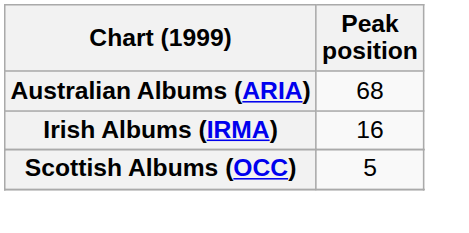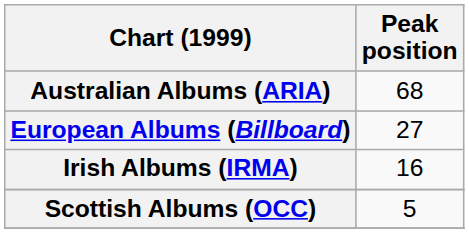 <table class="wikitable sortable plainrowheaders">
 <tr>
 <th>Chart (1999)</th>
 <th>Peak<br>position</th>
 </tr>
 <tr>
 <th scope="row">Australian Albums (<a href='#'>ARIA</a>)</th>
 <td align="center">68</td>
+</tr>
+<tr>
+<th scope="row"><a href='#'>European Albums</a> (<em><a href='#'>Billboard</a></em>)</th>
+<td align="center">27</td>
 </tr>
 <tr>
 <th scope="row">Irish Albums (<a href='#'>IRMA</a>)</th>
 <td align="center">16</td>
 </tr>
 <tr>
 </tr>
 <tr>
 <th scope="row">Scottish Albums (<a href='#'>OCC</a>)</th>
 <td align="center">5</td>
 </tr>
 <tr>
 </tr>
 <tr>
 </tr>
 </table>
